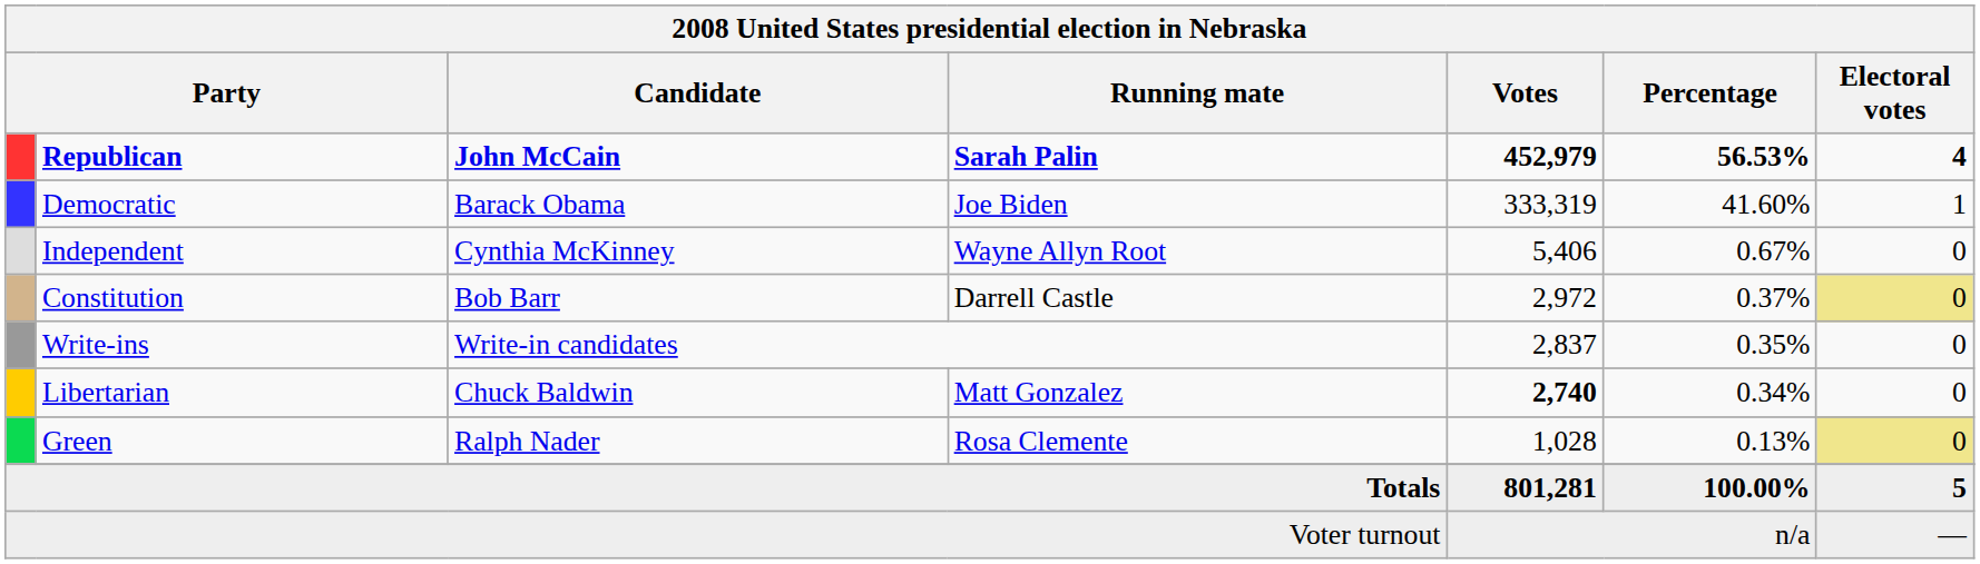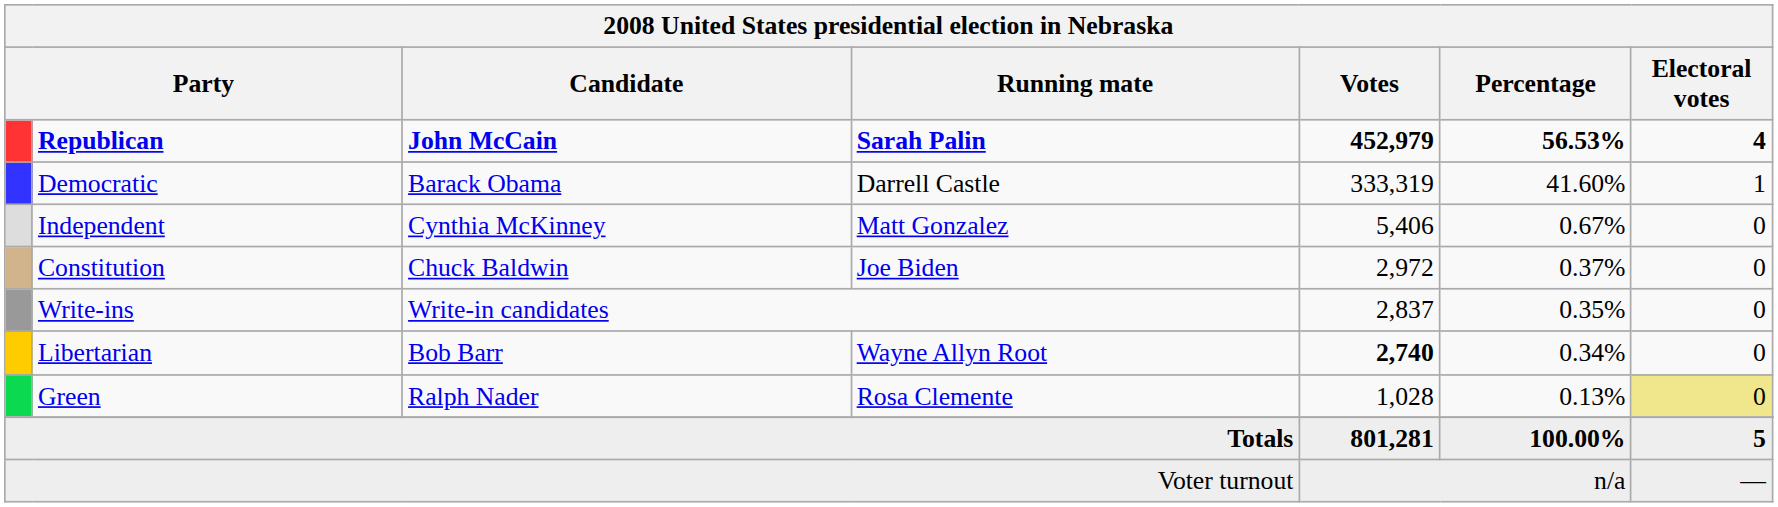 <table class="wikitable" style="font-size: 95%;">
 <tr>
 <th colspan="7">2008 United States presidential election in Nebraska</th>
 </tr>
 <tr>
 <th colspan="2" style="width: 15em">Party</th>
 <th style="width: 17em">Candidate</th>
 <th style="width: 17em">Running mate</th>
 <th style="width: 5em">Votes</th>
 <th style="width: 7em">Percentage</th>
 <th style="width: 5em">Electoral votes</th>
 </tr>
 <tr>
 <th style="background-color:#FF3333; width: 3px"></th>
 <td style="width: 130px"><strong><a href='#'>Republican</a></strong></td>
 <td><strong><a href='#'>John McCain</a></strong></td>
 <td><strong><a href='#'>Sarah Palin</a></strong></td>
 <td align="right"><strong>452,979</strong></td>
 <td align="right"><strong>56.53%</strong></td>
 <td align="right"><strong>4</strong></td>
 </tr>
 <tr>
 <th style="background-color:#3333FF; width: 3px"></th>
 <td style="width: 130px"><a href='#'>Democratic</a></td>
 <td><a href='#'>Barack Obama</a></td>
-<td><a href='#'>Joe Biden</a></td>
+<td>Darrell Castle</td>
 <td align="right">333,319</td>
 <td align="right">41.60%</td>
 <td align="right">1</td>
 </tr>
 <tr>
 <th style="background-color:#DDDDDD; width: 3px"></th>
 <td style="width: 130px"><a href='#'>Independent</a></td>
 <td><a href='#'>Cynthia McKinney</a></td>
-<td><a href='#'>Wayne Allyn Root</a></td>
+<td><a href='#'>Matt Gonzalez</a></td>
 <td align="right">5,406</td>
 <td align="right">0.67%</td>
 <td align="right">0</td>
 </tr>
 <tr>
 <th style="background-color:#D2B48C; width: 3px"></th>
 <td style="width: 130px"><a href='#'>Constitution</a></td>
-<td><a href='#'>Bob Barr</a></td>
-<td>Darrell Castle</td>
+<td><a href='#'>Chuck Baldwin</a></td>
+<td><a href='#'>Joe Biden</a></td>
 <td align="right">2,972</td>
 <td align="right">0.37%</td>
-<td align="right" style="background: khaki;">0</td>
+<td align="right">0</td>
 </tr>
 <tr>
 <th style="background-color:#999999; width: 3px"></th>
 <td style="width: 130px"><a href='#'>Write-ins</a></td>
 <td colspan="2"><a href='#'>Write-in candidates</a></td>
 <td align="right">2,837</td>
 <td align="right">0.35%</td>
 <td align="right">0</td>
 </tr>
 <tr>
 <th style="background-color:#FFCC00; width: 3px"></th>
 <td style="width: 130px"><a href='#'>Libertarian</a></td>
-<td><a href='#'>Chuck Baldwin</a></td>
-<td><a href='#'>Matt Gonzalez</a></td>
+<td><a href='#'>Bob Barr</a></td>
+<td><a href='#'>Wayne Allyn Root</a></td>
 <td align="right"><strong>2,740</strong></td>
 <td align="right">0.34%</td>
 <td align="right">0</td>
 </tr>
 <tr>
 <th style="background-color:#0BDA51; width: 3px"></th>
 <td style="width: 130px"><a href='#'>Green</a></td>
 <td><a href='#'>Ralph Nader</a></td>
 <td><a href='#'>Rosa Clemente</a></td>
 <td align="right">1,028</td>
 <td align="right">0.13%</td>
 <td align="right" style="background: khaki;">0</td>
 </tr>
 <tr>
 </tr>
 <tr bgcolor="#EEEEEE">
 <td colspan="4" align="right"><strong>Totals</strong></td>
 <td align="right"><strong>801,281</strong></td>
 <td align="right"><strong>100.00%</strong></td>
 <td align="right"><strong>5</strong></td>
 </tr>
 <tr bgcolor="#EEEEEE">
 <td colspan="4" align="right">Voter turnout</td>
 <td colspan="2" align="right">n/a</td>
 <td align="right">—</td>
 </tr>
 </table>
